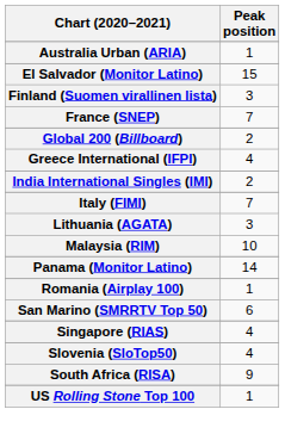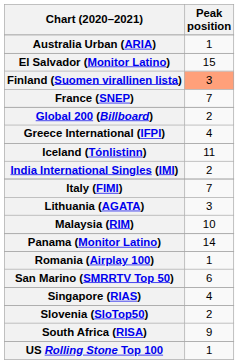 <table class="wikitable sortable plainrowheaders" style="text-align:center">
 <tr>
 <th scope="col">Chart (2020–2021)</th>
 <th scope="col">Peak<br>position</th>
 </tr>
 <tr>
 </tr>
 <tr>
 </tr>
 <tr>
 <th scope="row">Australia Urban (<a href='#'>ARIA</a>)</th>
 <td>1</td>
 </tr>
 <tr>
 </tr>
 <tr>
 </tr>
 <tr>
 </tr>
 <tr>
 </tr>
 <tr>
 </tr>
 <tr>
 </tr>
 <tr>
 </tr>
 <tr>
 </tr>
 <tr>
 </tr>
 <tr>
 </tr>
 <tr>
 <th scope="row">El Salvador (<a href='#'>Monitor Latino</a>)</th>
 <td>15</td>
 </tr>
 <tr>
 <th scope="row">Finland (<a href='#'>Suomen virallinen lista</a>)</th>
-<td>3</td>
+<td style="background: lightsalmon;">3</td>
 </tr>
 <tr>
 <th scope="row">France (<a href='#'>SNEP</a>)</th>
 <td>7</td>
 </tr>
 <tr>
 </tr>
 <tr>
 <th scope="row"><a href='#'>Global 200</a> (<em><a href='#'>Billboard</a></em>)</th>
 <td>2</td>
 </tr>
 <tr>
 <th scope="row">Greece International (<a href='#'>IFPI</a>)</th>
 <td>4</td>
 </tr>
 <tr>
 </tr>
 <tr>
 </tr>
 <tr>
+</tr>
+<tr>
+<th scope="row">Iceland (<a href='#'>Tónlistinn</a>)</th>
+<td>11</td>
 </tr>
 <tr>
 <th scope="row"><a href='#'>India International Singles</a> (<a href='#'>IMI</a>)</th>
 <td>2</td>
 </tr>
 <tr>
 </tr>
 <tr>
 <th scope="row">Italy (<a href='#'>FIMI</a>)</th>
 <td>7</td>
 </tr>
 <tr>
 <th scope="row">Lithuania (<a href='#'>AGATA</a>)</th>
 <td>3</td>
 </tr>
 <tr>
 <th scope="row">Malaysia (<a href='#'>RIM</a>)</th>
 <td>10</td>
 </tr>
 <tr>
 </tr>
 <tr>
 </tr>
 <tr>
 </tr>
 <tr>
 </tr>
 <tr>
 <th scope="row">Panama (<a href='#'>Monitor Latino</a>)</th>
 <td>14</td>
 </tr>
 <tr>
 </tr>
 <tr>
 </tr>
 <tr>
 <th scope="row">Romania (<a href='#'>Airplay 100</a>)</th>
 <td>1</td>
 </tr>
 <tr>
 <th scope="row">San Marino (<a href='#'>SMRRTV Top 50</a>)</th>
 <td>6</td>
 </tr>
 <tr>
 </tr>
 <tr>
 <th scope="row">Singapore (<a href='#'>RIAS</a>)</th>
 <td>4</td>
 </tr>
 <tr>
 </tr>
 <tr>
 </tr>
 <tr>
 <th scope="row">Slovenia (<a href='#'>SloTop50</a>)</th>
-<td>4</td>
+<td>2</td>
 </tr>
 <tr>
 <th scope="row">South Africa (<a href='#'>RISA</a>)</th>
 <td>9</td>
 </tr>
 <tr>
 </tr>
 <tr>
 </tr>
 <tr>
 </tr>
 <tr>
 </tr>
 <tr>
 </tr>
 <tr>
 </tr>
 <tr>
 </tr>
 <tr>
 </tr>
 <tr>
 </tr>
 <tr>
 </tr>
 <tr>
 </tr>
 <tr>
 </tr>
 <tr>
 </tr>
 <tr>
 <th scope="row">US <a href='#'><em>Rolling Stone</em> Top 100</a></th>
 <td>1</td>
 </tr>
 </table>
